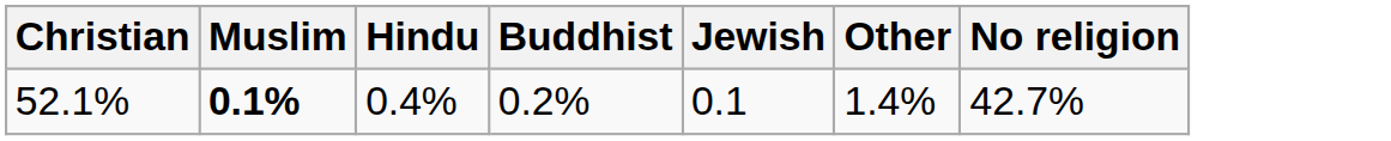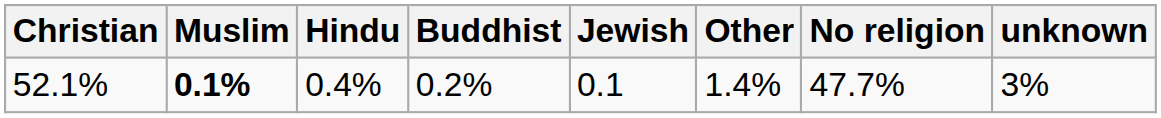 <table class="wikitable">
 <tr>
 <th>Christian</th>
 <th>Muslim</th>
 <th>Hindu</th>
 <th>Buddhist</th>
 <th>Jewish</th>
 <th>Other</th>
 <th>No religion</th>
+<th>unknown</th>
 </tr>
 <tr>
 <td>52.1%</td>
 <td><strong>0.1%</strong></td>
 <td>0.4%</td>
 <td>0.2%</td>
 <td>0.1</td>
 <td>1.4%</td>
-<td>42.7%</td>
+<td>47.7%</td>
+<td>3%</td>
 </tr>
 </table>
